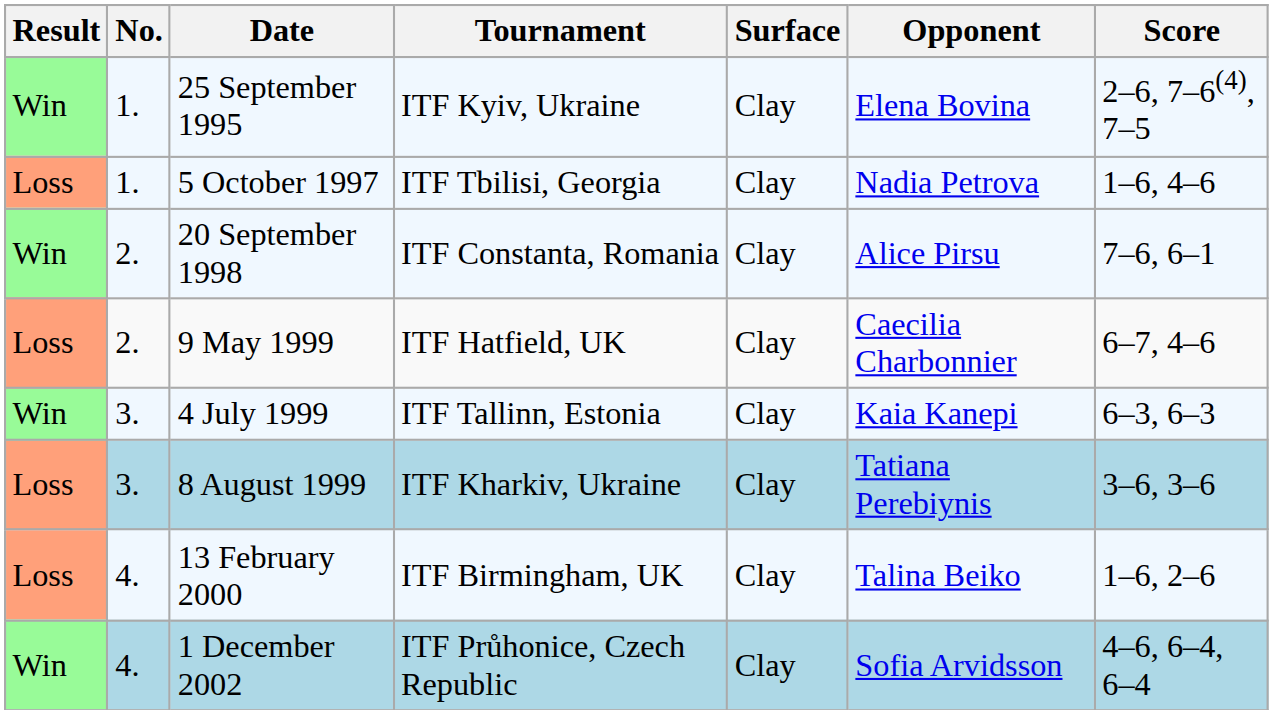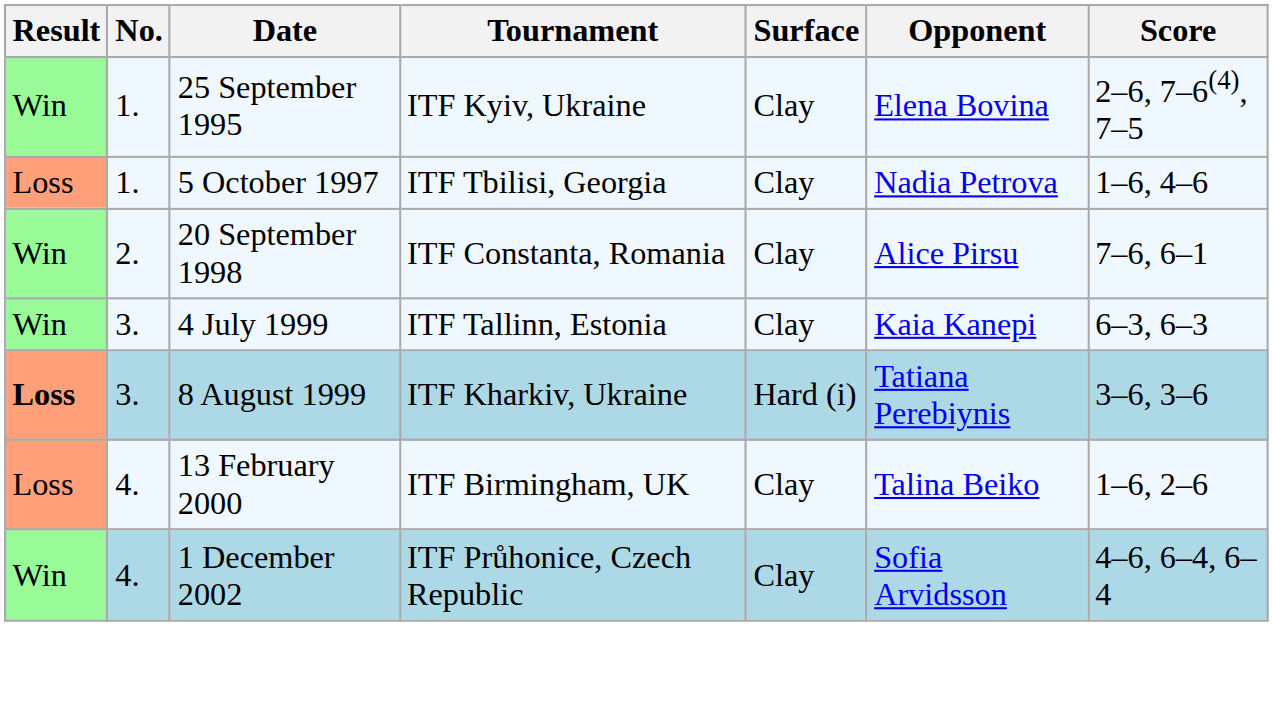 <table class="sortable wikitable" style="font-size:97%">
 <tr>
 <th>Result</th>
 <th>No.</th>
 <th>Date</th>
 <th>Tournament</th>
 <th>Surface</th>
 <th>Opponent</th>
 <th>Score</th>
 </tr>
 <tr style="background:#f0f8ff;">
 <td style="background:#98fb98;">Win</td>
 <td>1.</td>
 <td>25 September 1995</td>
 <td>ITF Kyiv, Ukraine</td>
 <td>Clay</td>
 <td> <a href='#'>Elena Bovina</a></td>
 <td>2–6, 7–6<sup>(4)</sup>, 7–5</td>
 </tr>
 <tr style="background:#f0f8ff;">
 <td style="background:#ffa07a;">Loss</td>
 <td>1.</td>
 <td>5 October 1997</td>
 <td>ITF Tbilisi, Georgia</td>
 <td>Clay</td>
 <td> <a href='#'>Nadia Petrova</a></td>
 <td>1–6, 4–6</td>
 </tr>
 <tr style="background:#f0f8ff;">
 <td style="background:#98fb98;">Win</td>
 <td>2.</td>
 <td>20 September 1998</td>
 <td>ITF Constanta, Romania</td>
 <td>Clay</td>
 <td> <a href='#'>Alice Pirsu</a></td>
 <td>7–6, 6–1</td>
 </tr>
-<tr>
-<td style="background:#ffa07a;">Loss</td>
-<td>2.</td>
-<td>9 May 1999</td>
-<td>ITF Hatfield, UK</td>
-<td>Clay</td>
-<td> <a href='#'>Caecilia Charbonnier</a></td>
-<td>6–7, 4–6</td>
-</tr>
 <tr style="background:#f0f8ff;">
 <td style="background:#98fb98;">Win</td>
 <td>3.</td>
 <td>4 July 1999</td>
 <td>ITF Tallinn, Estonia</td>
 <td>Clay</td>
 <td> <a href='#'>Kaia Kanepi</a></td>
 <td>6–3, 6–3</td>
 </tr>
 <tr style="background:lightblue;">
-<td style="background:#ffa07a;">Loss</td>
+<td style="background:#ffa07a;"><strong>Loss</strong></td>
 <td>3.</td>
 <td>8 August 1999</td>
 <td>ITF Kharkiv, Ukraine</td>
-<td>Clay</td>
+<td>Hard (i)</td>
 <td> <a href='#'>Tatiana Perebiynis</a></td>
 <td>3–6, 3–6</td>
 </tr>
 <tr style="background:#f0f8ff;">
 <td style="background:#ffa07a;">Loss</td>
 <td>4.</td>
 <td>13 February 2000</td>
 <td>ITF Birmingham, UK</td>
 <td>Clay</td>
 <td> <a href='#'>Talina Beiko</a></td>
 <td>1–6, 2–6</td>
 </tr>
 <tr style="background:lightblue;">
 <td style="background:#98fb98;">Win</td>
 <td>4.</td>
 <td>1 December 2002</td>
 <td>ITF Průhonice, Czech Republic</td>
 <td>Clay</td>
 <td> <a href='#'>Sofia Arvidsson</a></td>
 <td>4–6, 6–4, 6–4</td>
 </tr>
 </table>
